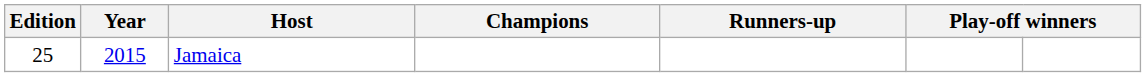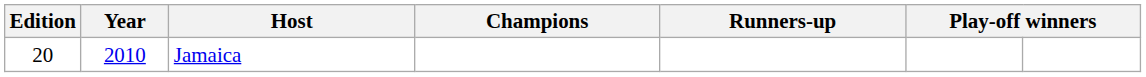 <table class="wikitable">
 <tr>
 <th width="30">Edition</th>
 <th width="60">Year</th>
 <th width="180">Host</th>
 <th width="180">Champions</th>
 <th width="180">Runners-up</th>
 <th width="180" colspan="2">Play-off winners</th>
 </tr>
 <tr bgcolor="FFFFFF">
-<td align="center">25</td>
-<td align="center"><a href='#'>2015</a></td>
+<td align="center">20</td>
+<td align="center"><a href='#'>2010</a></td>
 <td> <a href='#'>Jamaica</a></td>
 <td></td>
 <td></td>
 <td></td>
 <td></td>
 </tr>
 </table>
